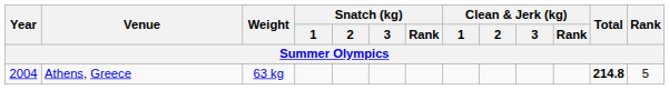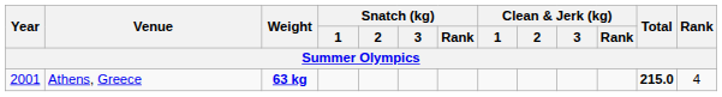 <table class = "wikitable" style="text-align:center;">
 <tr>
 <th rowspan=2 width=40>Year</th>
 <th rowspan=2 width=250>Venue</th>
 <th rowspan=2 width=60>Weight</th>
 <th colspan=4>Snatch (kg)</th>
 <th colspan=4>Clean & Jerk (kg)</th>
 <th rowspan=2 width=40>Total</th>
 <th rowspan=2 width=40>Rank</th>
 </tr>
 <tr>
 <th width=40>1</th>
 <th width=40>2</th>
 <th width=40>3</th>
 <th width=40>Rank</th>
 <th width=40>1</th>
 <th width=40>2</th>
 <th width=40>3</th>
 <th width=40>Rank</th>
 </tr>
 <tr>
 <th colspan=13><a href='#'>Summer Olympics</a></th>
 </tr>
 <tr>
-<td><a href='#'>2004</a></td>
+<td><a href='#'>2001</a></td>
 <td align=left> <a href='#'>Athens</a>, <a href='#'>Greece</a></td>
-<td><a href='#'>63 kg</a></td>
+<td><strong><a href='#'>63 kg</a></strong></td>
 <td></td>
 <td></td>
 <td></td>
 <td></td>
 <td></td>
 <td></td>
 <td></td>
 <td></td>
-<td><strong>214.8</strong></td>
-<td>5</td>
+<td><strong>215.0</strong></td>
+<td>4</td>
 </tr>
 </table>
